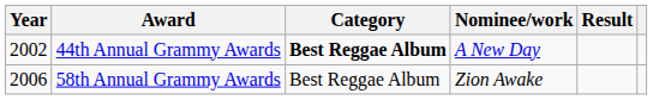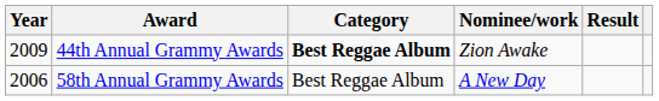 <table class="wikitable">
 <tr>
 <th>Year</th>
 <th>Award</th>
 <th>Category</th>
 <th>Nominee/work</th>
 <th>Result</th>
 <th></th>
 </tr>
 <tr>
-<td>2002</td>
+<td>2009</td>
 <td><a href='#'>44th Annual Grammy Awards</a></td>
 <td><strong>Best Reggae Album</strong></td>
-<td><em><a href='#'>A New Day</a></em></td>
+<td><em>Zion Awake</em></td>
 <td></td>
 <td style="text-align:center;"></td>
 </tr>
 <tr>
 <td>2006</td>
 <td><a href='#'>58th Annual Grammy Awards</a></td>
 <td>Best Reggae Album</td>
-<td><em>Zion Awake</em></td>
+<td><em><a href='#'>A New Day</a></em></td>
 <td></td>
 <td style="text-align:center;"></td>
 </tr>
 </table>
